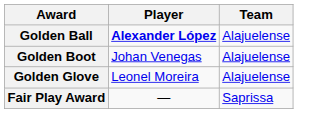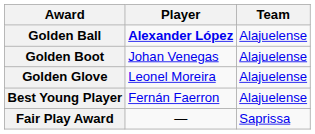 <table class="wikitable">
 <tr>
 <th>Award</th>
 <th>Player</th>
 <th>Team</th>
 </tr>
 <tr>
 <th>Golden Ball</th>
 <td><strong> <a href='#'>Alexander López</a></strong></td>
 <td> <a href='#'>Alajuelense</a></td>
 </tr>
 <tr>
 <th>Golden Boot</th>
 <td> <a href='#'>Johan Venegas</a></td>
 <td> <a href='#'>Alajuelense</a></td>
 </tr>
 <tr>
 <th>Golden Glove</th>
 <td> <a href='#'>Leonel Moreira</a></td>
 <td> <a href='#'>Alajuelense</a></td>
 </tr>
 <tr>
+<th>Best Young Player</th>
+<td> <a href='#'>Fernán Faerron</a></td>
+<td> <a href='#'>Alajuelense</a></td>
+</tr>
+<tr>
 <th>Fair Play Award</th>
 <td align=center>—</td>
 <td> <a href='#'>Saprissa</a></td>
 </tr>
 </table>
